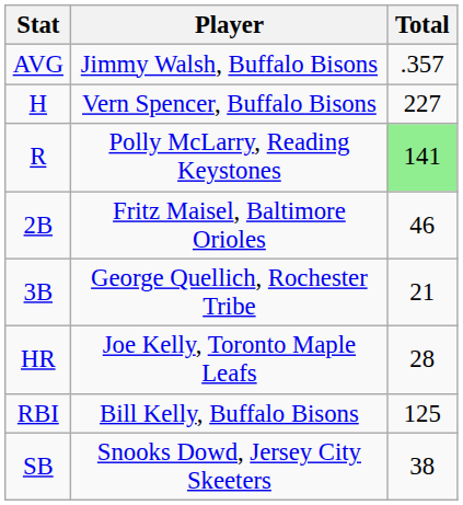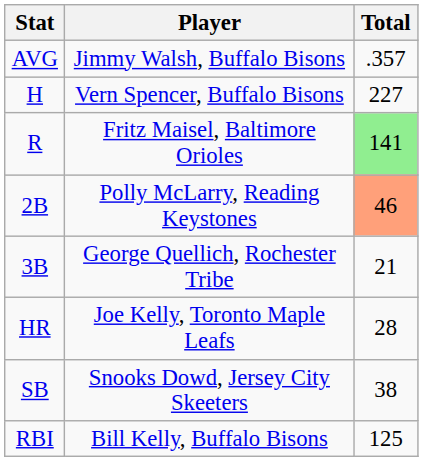 <table class="wikitable" width="33%" style="text-align:center;">
 <tr>
 <th width="5%">Stat</th>
 <th width="60%">Player</th>
 <th width="5%">Total</th>
 </tr>
 <tr>
 <td><a href='#'>AVG</a></td>
 <td><a href='#'>Jimmy Walsh</a>, <a href='#'>Buffalo Bisons</a></td>
 <td>.357</td>
 </tr>
 <tr>
 <td><a href='#'>H</a></td>
 <td><a href='#'>Vern Spencer</a>, <a href='#'>Buffalo Bisons</a></td>
 <td>227</td>
 </tr>
 <tr>
 <td><a href='#'>R</a></td>
-<td><a href='#'>Polly McLarry</a>, <a href='#'>Reading Keystones</a></td>
+<td><a href='#'>Fritz Maisel</a>, <a href='#'>Baltimore Orioles</a></td>
 <td style="background: lightgreen;">141</td>
 </tr>
 <tr>
 <td><a href='#'>2B</a></td>
-<td><a href='#'>Fritz Maisel</a>, <a href='#'>Baltimore Orioles</a></td>
-<td>46</td>
+<td><a href='#'>Polly McLarry</a>, <a href='#'>Reading Keystones</a></td>
+<td style="background: lightsalmon;">46</td>
 </tr>
 <tr>
 <td><a href='#'>3B</a></td>
 <td><a href='#'>George Quellich</a>, <a href='#'>Rochester Tribe</a></td>
 <td>21</td>
 </tr>
 <tr>
 <td><a href='#'>HR</a></td>
 <td><a href='#'>Joe Kelly</a>, <a href='#'>Toronto Maple Leafs</a></td>
 <td>28</td>
 </tr>
 <tr>
+<td><a href='#'>SB</a></td>
+<td><a href='#'>Snooks Dowd</a>, <a href='#'>Jersey City Skeeters</a></td>
+<td>38</td>
+</tr>
+<tr>
 <td><a href='#'>RBI</a></td>
 <td><a href='#'>Bill Kelly</a>, <a href='#'>Buffalo Bisons</a></td>
 <td>125</td>
 </tr>
-<tr>
-<td><a href='#'>SB</a></td>
-<td><a href='#'>Snooks Dowd</a>, <a href='#'>Jersey City Skeeters</a></td>
-<td>38</td>
-</tr>
 </table>
